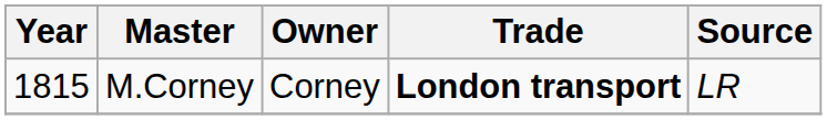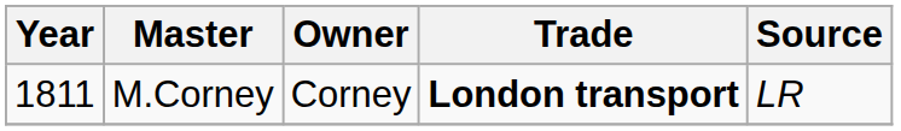 <table class=" wikitable">
 <tr>
 <th>Year</th>
 <th>Master</th>
 <th>Owner</th>
 <th>Trade</th>
 <th>Source</th>
 </tr>
 <tr>
-<td>1815</td>
+<td>1811</td>
 <td>M.Corney</td>
 <td>Corney</td>
 <td><strong>London transport</strong></td>
 <td><em>LR</em></td>
 </tr>
 <tr>
 </tr>
 </table>
